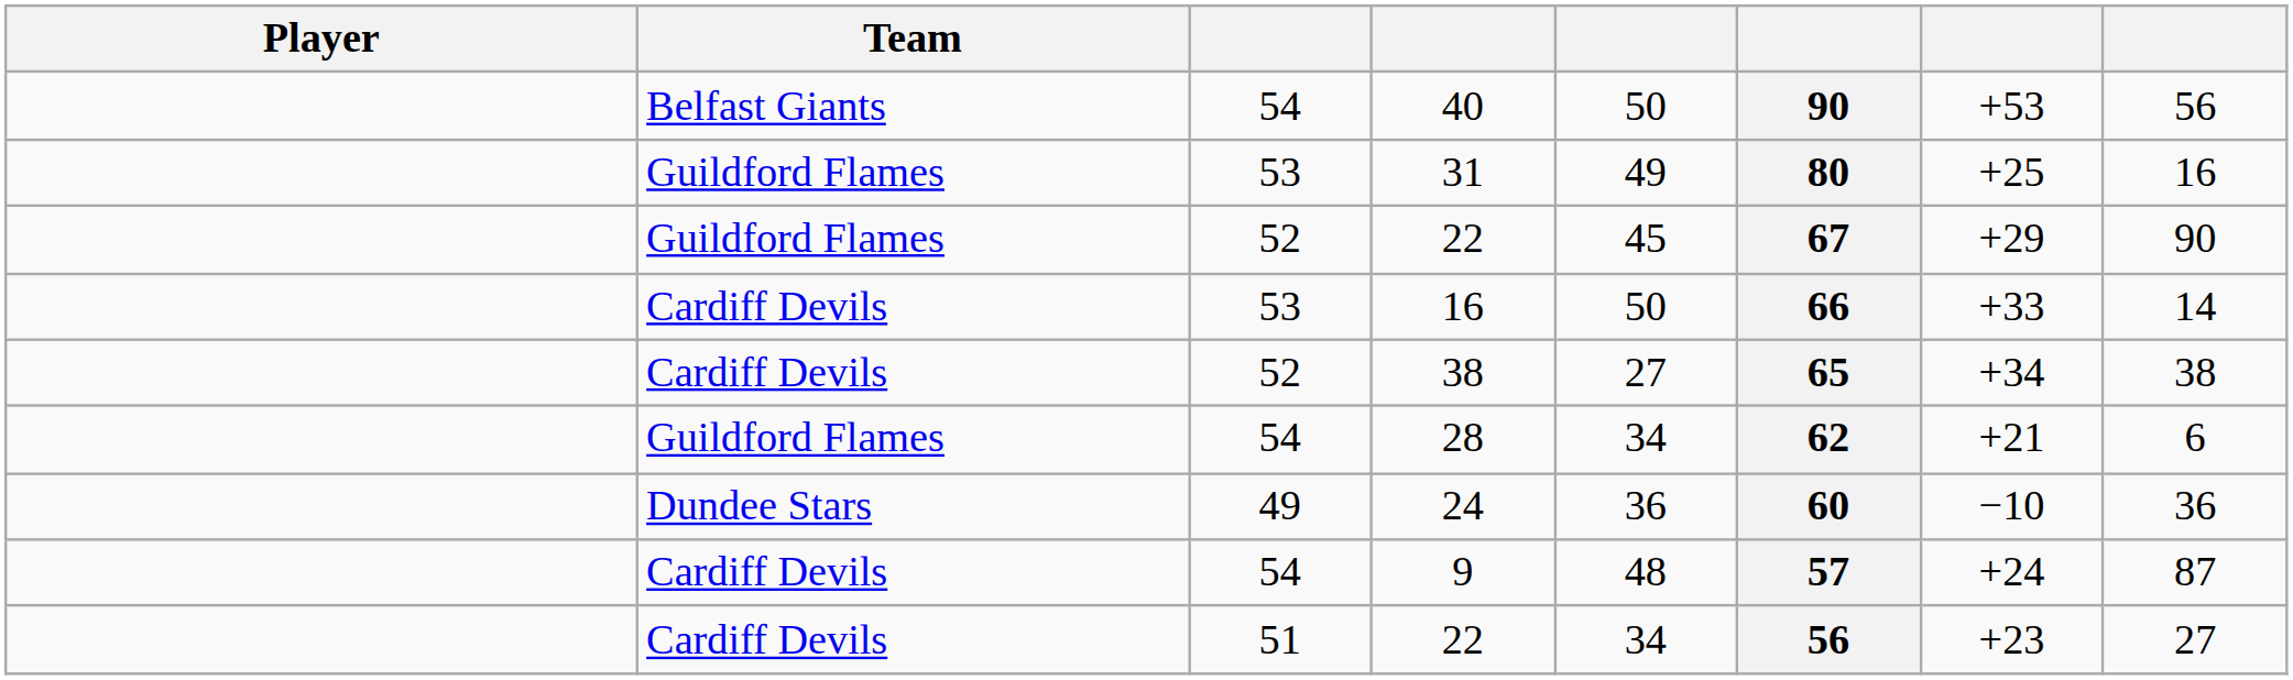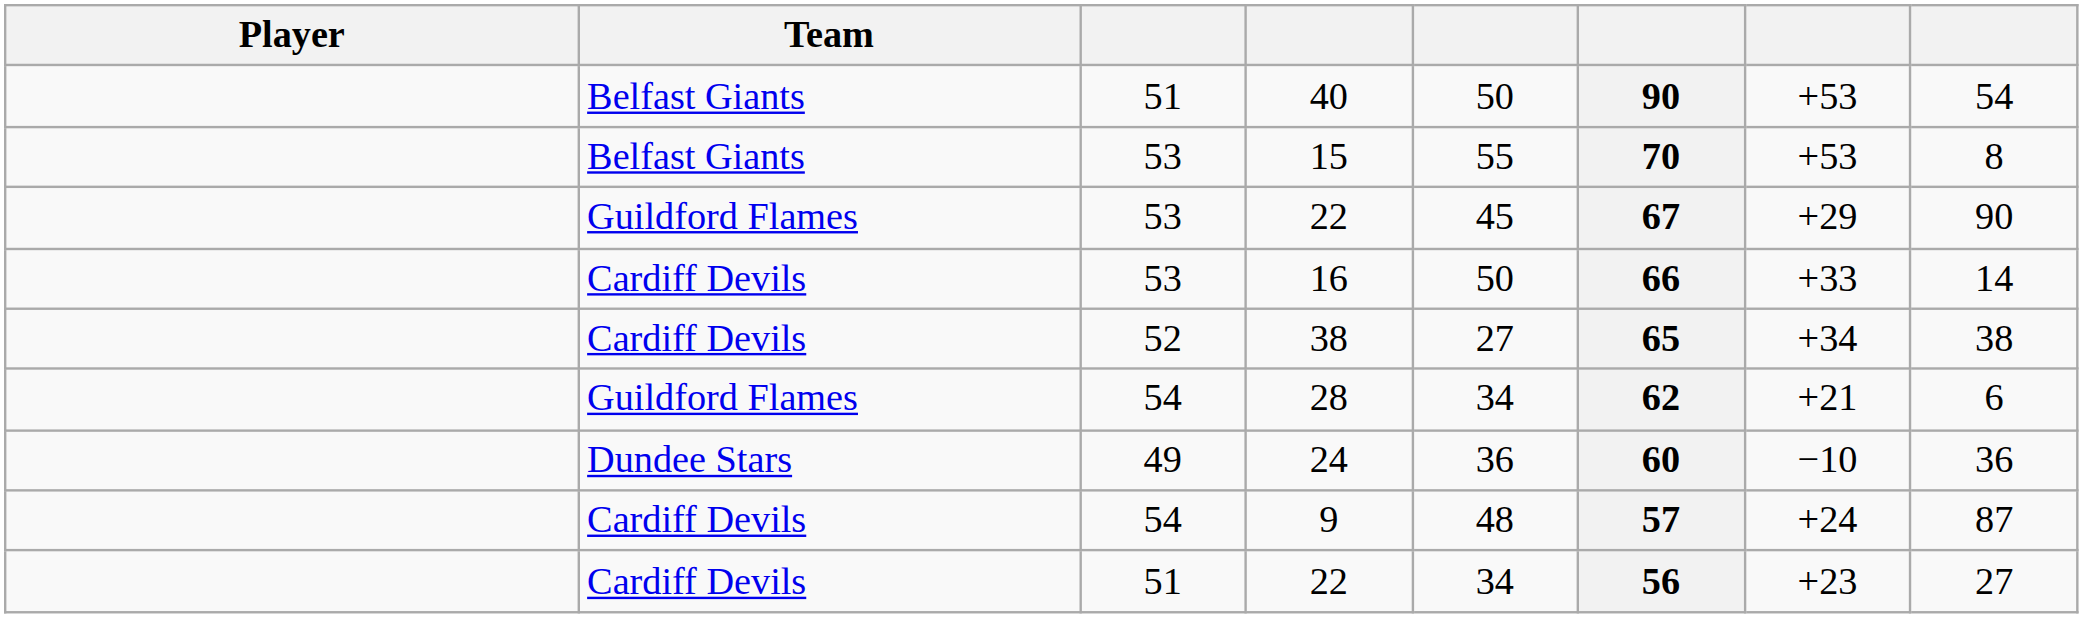 <table class="wikitable sortable" style="text-align: center">
 <tr>
 <th style="width: 15em;">Player</th>
 <th style="width: 13em;">Team</th>
 <th style="width: 4em;"></th>
 <th style="width: 4em;"></th>
 <th style="width: 4em;"></th>
 <th style="width: 4em;"></th>
 <th style="width: 4em;"></th>
 <th style="width: 4em;"></th>
 </tr>
 <tr>
 <td style="text-align:left;"></td>
 <td style="text-align:left;"><a href='#'>Belfast Giants</a></td>
-<td>54</td>
+<td>51</td>
 <td>40</td>
 <td>50</td>
 <th>90</th>
 <td>+53</td>
-<td>56</td>
+<td>54</td>
+</tr>
+<tr>
+<td style="text-align:left;"></td>
+<td style="text-align:left;"><a href='#'>Belfast Giants</a></td>
+<td>53</td>
+<td>15</td>
+<td>55</td>
+<th>70</th>
+<td>+53</td>
+<td>8</td>
 </tr>
 <tr>
 <td style="text-align:left;"></td>
 <td style="text-align:left;"><a href='#'>Guildford Flames</a></td>
 <td>53</td>
-<td>31</td>
-<td>49</td>
-<th>80</th>
-<td>+25</td>
-<td>16</td>
-</tr>
-<tr>
-<td style="text-align:left;"></td>
-<td style="text-align:left;"><a href='#'>Guildford Flames</a></td>
-<td>52</td>
 <td>22</td>
 <td>45</td>
 <th>67</th>
 <td>+29</td>
 <td>90</td>
 </tr>
 <tr>
 <td style="text-align:left;"></td>
 <td style="text-align:left;"><a href='#'>Cardiff Devils</a></td>
 <td>53</td>
 <td>16</td>
 <td>50</td>
 <th>66</th>
 <td>+33</td>
 <td>14</td>
 </tr>
 <tr>
 <td style="text-align:left;"></td>
 <td style="text-align:left;"><a href='#'>Cardiff Devils</a></td>
 <td>52</td>
 <td>38</td>
 <td>27</td>
 <th>65</th>
 <td>+34</td>
 <td>38</td>
 </tr>
 <tr>
 <td style="text-align:left;"></td>
 <td style="text-align:left;"><a href='#'>Guildford Flames</a></td>
 <td>54</td>
 <td>28</td>
 <td>34</td>
 <th>62</th>
 <td>+21</td>
 <td>6</td>
 </tr>
 <tr>
 <td style="text-align:left;"></td>
 <td style="text-align:left;"><a href='#'>Dundee Stars</a></td>
 <td>49</td>
 <td>24</td>
 <td>36</td>
 <th>60</th>
 <td>−10</td>
 <td>36</td>
 </tr>
 <tr>
 <td style="text-align:left;"></td>
 <td style="text-align:left;"><a href='#'>Cardiff Devils</a></td>
 <td>54</td>
 <td>9</td>
 <td>48</td>
 <th>57</th>
 <td>+24</td>
 <td>87</td>
 </tr>
 <tr>
 <td style="text-align:left;"></td>
 <td style="text-align:left;"><a href='#'>Cardiff Devils</a></td>
 <td>51</td>
 <td>22</td>
 <td>34</td>
 <th>56</th>
 <td>+23</td>
 <td>27</td>
 </tr>
 </table>
